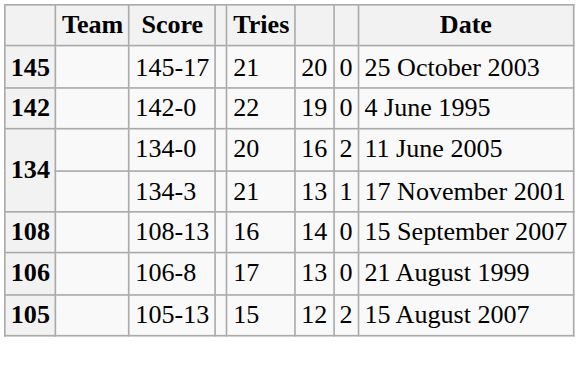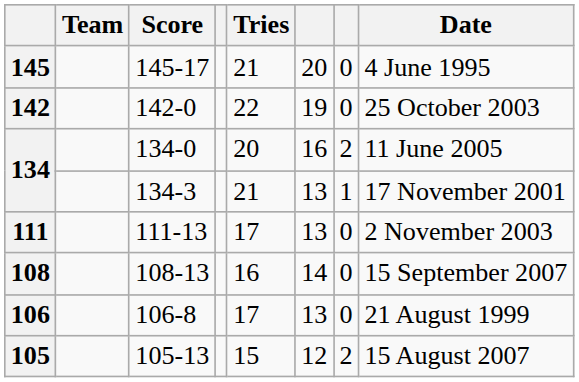 <table class="wikitable sortable">
 <tr>
 <th></th>
 <th>Team</th>
 <th>Score</th>
 <th></th>
 <th>Tries</th>
 <th></th>
 <th></th>
 <th>Date</th>
 </tr>
 <tr>
 <th>145</th>
 <td></td>
 <td>145-17</td>
 <td></td>
 <td>21</td>
 <td>20</td>
 <td>0</td>
-<td>25 October 2003</td>
+<td>4 June 1995</td>
 </tr>
 <tr>
 <th>142</th>
 <td></td>
 <td>142-0</td>
 <td></td>
 <td>22</td>
 <td>19</td>
 <td>0</td>
-<td>4 June 1995</td>
+<td>25 October 2003</td>
 </tr>
 <tr>
 <th rowspan=2>134</th>
 <td></td>
 <td>134-0</td>
 <td></td>
 <td>20</td>
 <td>16</td>
 <td>2</td>
 <td>11 June 2005</td>
 </tr>
 <tr>
 <td></td>
 <td>134-3</td>
 <td></td>
 <td>21</td>
 <td>13</td>
 <td>1</td>
 <td>17 November 2001</td>
+</tr>
+<tr>
+<th>111</th>
+<td></td>
+<td>111-13</td>
+<td></td>
+<td>17</td>
+<td>13</td>
+<td>0</td>
+<td>2 November 2003</td>
 </tr>
 <tr>
 <th>108</th>
 <td></td>
 <td>108-13</td>
 <td></td>
 <td>16</td>
 <td>14</td>
 <td>0</td>
 <td>15 September 2007</td>
 </tr>
 <tr>
 <th>106</th>
 <td></td>
 <td>106-8</td>
 <td></td>
 <td>17</td>
 <td>13</td>
 <td>0</td>
 <td>21 August 1999</td>
 </tr>
 <tr>
 <th>105</th>
 <td></td>
 <td>105-13</td>
 <td></td>
 <td>15</td>
 <td>12</td>
 <td>2</td>
 <td>15 August 2007</td>
 </tr>
 </table>
